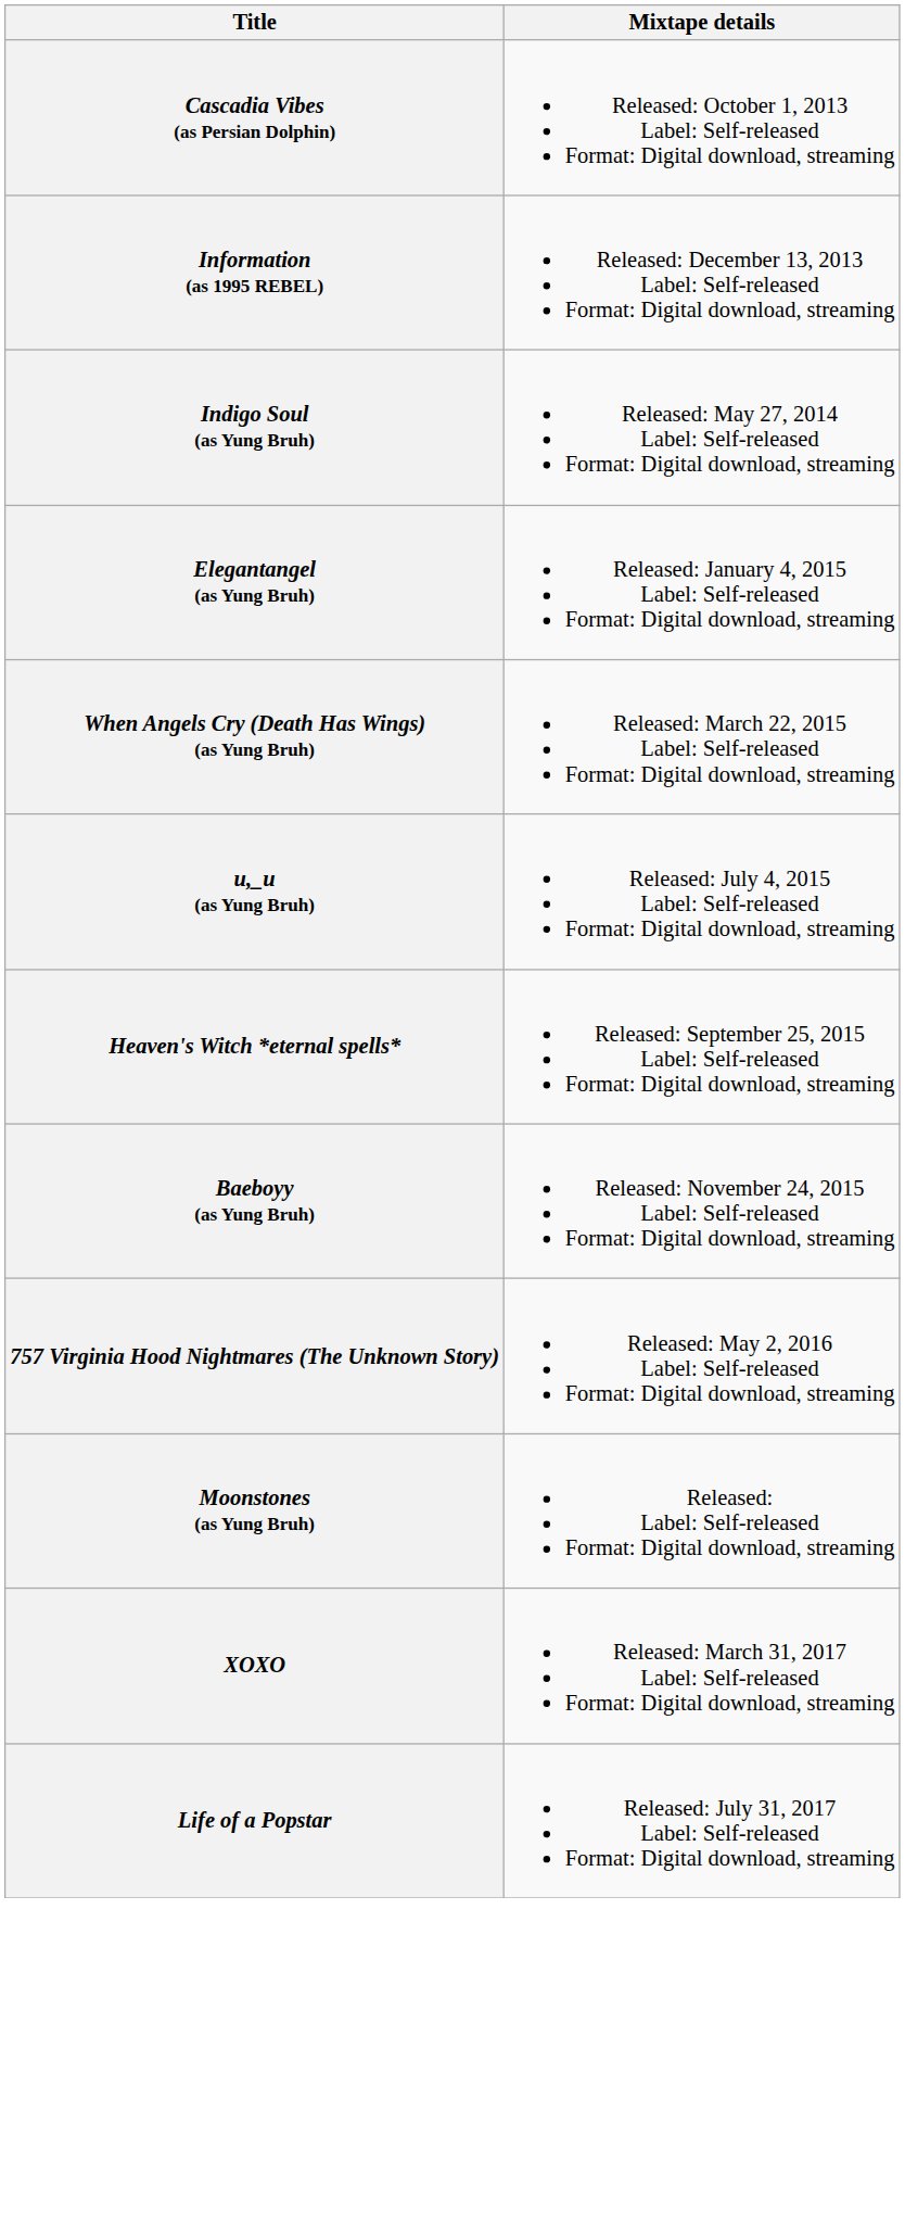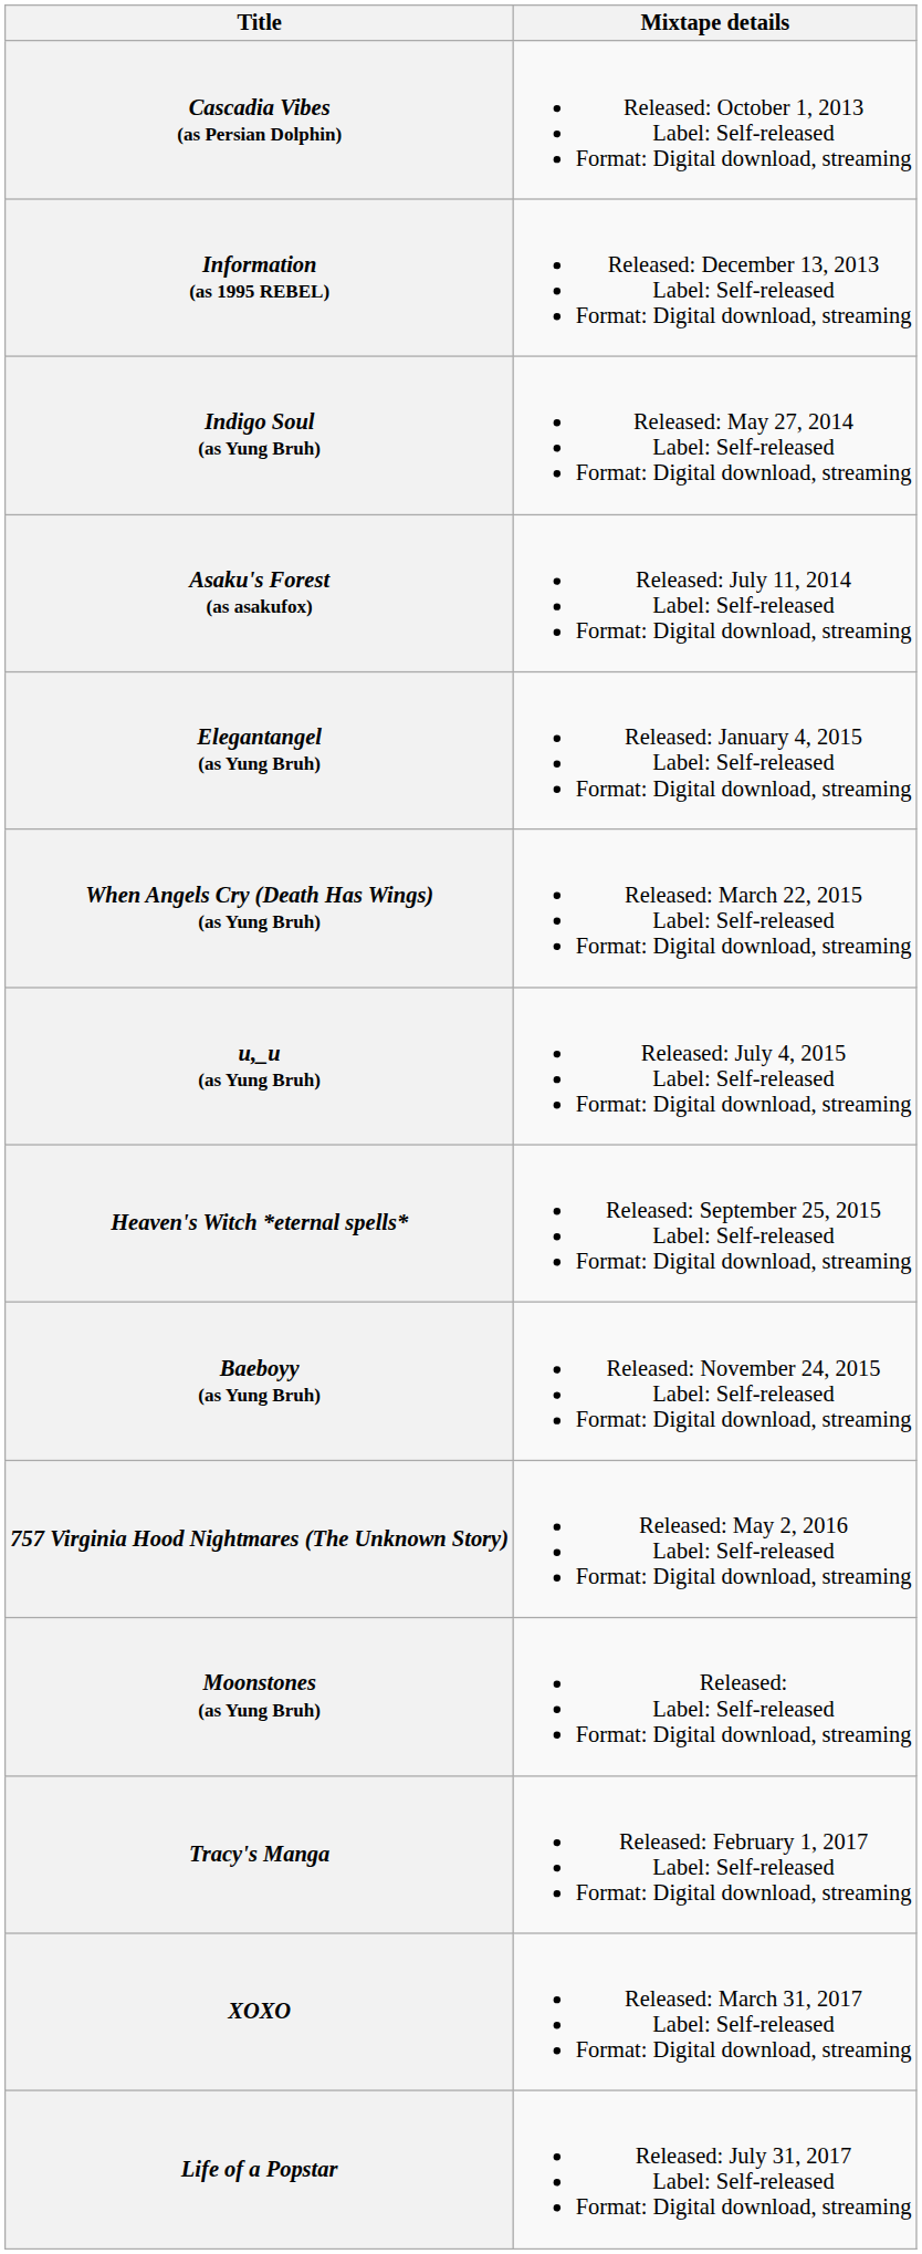 <table class="wikitable plainrowheaders" style="text-align:center;">
 <tr>
 <th scope="col">Title</th>
 <th scope="col">Mixtape details</th>
 </tr>
 <tr>
 <th scope="row"><em>Cascadia Vibes</em><br><small>(as Persian Dolphin)</small></th>
 <td><br><ul><li>Released: October 1, 2013</li><li>Label: Self-released</li><li>Format: Digital download, streaming</li></ul></td>
 </tr>
 <tr>
 <th scope="row"><em>Information</em><br><small>(as 1995 REBEL)</small></th>
 <td><br><ul><li>Released: December 13, 2013</li><li>Label: Self-released</li><li>Format: Digital download, streaming</li></ul></td>
 </tr>
 <tr>
 <th scope="row"><em>Indigo Soul</em><br><small>(as Yung Bruh)</small></th>
 <td><br><ul><li>Released: May 27, 2014</li><li>Label: Self-released</li><li>Format: Digital download, streaming</li></ul></td>
+</tr>
+<tr>
+<th scope="row"><em>Asaku's Forest</em><br><small>(as asakufox)</small></th>
+<td><br><ul><li>Released: July 11, 2014</li><li>Label: Self-released</li><li>Format: Digital download, streaming</li></ul></td>
 </tr>
 <tr>
 <th scope="row"><em>Elegantangel</em><br><small>(as Yung Bruh)</small></th>
 <td><br><ul><li>Released: January 4, 2015</li><li>Label: Self-released</li><li>Format: Digital download, streaming</li></ul></td>
 </tr>
 <tr>
 <th scope="row"><em>When Angels Cry (Death Has Wings)</em><br><small>(as Yung Bruh)</small></th>
 <td><br><ul><li>Released: March 22, 2015</li><li>Label: Self-released</li><li>Format: Digital download, streaming</li></ul></td>
 </tr>
 <tr>
 <th scope="row"><em>u,_u</em><br><small>(as Yung Bruh)</small></th>
 <td><br><ul><li>Released: July 4, 2015</li><li>Label: Self-released</li><li>Format: Digital download, streaming</li></ul></td>
 </tr>
 <tr>
 <th scope="row"><em>Heaven's Witch *eternal spells*</em></th>
 <td><br><ul><li>Released: September 25, 2015</li><li>Label: Self-released</li><li>Format: Digital download, streaming</li></ul></td>
 </tr>
 <tr>
 <th scope="row"><em>Baeboyy</em><br><small>(as Yung Bruh)</small></th>
 <td><br><ul><li>Released: November 24, 2015</li><li>Label: Self-released</li><li>Format: Digital download, streaming</li></ul></td>
 </tr>
 <tr>
 <th scope="row"><em>757 Virginia Hood Nightmares (The Unknown Story)</em></th>
 <td><br><ul><li>Released: May 2, 2016</li><li>Label: Self-released</li><li>Format: Digital download, streaming</li></ul></td>
 </tr>
 <tr>
 <th scope="row"><em>Moonstones</em><br><small>(as Yung Bruh)</small></th>
 <td><br><ul><li>Released:</li><li>Label: Self-released</li><li>Format: Digital download, streaming</li></ul></td>
 </tr>
 <tr>
+<th scope="row"><em>Tracy's Manga</em></th>
+<td><br><ul><li>Released: February 1, 2017</li><li>Label: Self-released</li><li>Format: Digital download, streaming</li></ul></td>
+</tr>
+<tr>
 <th scope="row"><em>XOXO</em></th>
 <td><br><ul><li>Released: March 31, 2017</li><li>Label: Self-released</li><li>Format: Digital download, streaming</li></ul></td>
 </tr>
 <tr>
 <th scope="row"><em>Life of a Popstar</em></th>
 <td><br><ul><li>Released: July 31, 2017</li><li>Label: Self-released</li><li>Format: Digital download, streaming</li></ul></td>
 </tr>
 </table>
